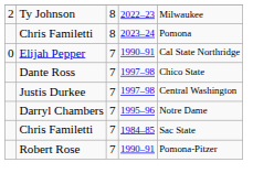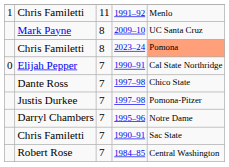 <table class="wikitable">
 <tr>
 </tr>
 <tr>
-<td>2</td>
-<td>Ty Johnson</td>
+<td>1</td>
+<td>Chris Familetti</td>
+<td>11</td>
+<td style="font-size:80%;"><a href='#'>1991–92</a></td>
+<td style="font-size:80%;">Menlo</td>
+</tr>
+<tr>
+<td></td>
+<td><a href='#'>Mark Payne</a></td>
 <td>8</td>
-<td style="font-size:80%;"><a href='#'>2022–23</a></td>
-<td style="font-size:80%;">Milwaukee</td>
+<td style="font-size:80%;"><a href='#'>2009–10</a></td>
+<td style="font-size:80%;">UC Santa Cruz</td>
 </tr>
 <tr>
 <td></td>
 <td>Chris Familetti</td>
 <td>8</td>
 <td style="font-size:80%;"><a href='#'>2023–24</a></td>
-<td style="font-size:80%;">Pomona</td>
+<td style="background: lightsalmon; font-size:80%;">Pomona</td>
 </tr>
 <tr>
 <td>0</td>
 <td><a href='#'>Elijah Pepper</a></td>
 <td>7</td>
 <td style="font-size:80%;"><a href='#'>1990–91</a></td>
 <td style="font-size:80%;">Cal State Northridge</td>
 </tr>
 <tr>
 <td></td>
 <td>Dante Ross</td>
 <td>7</td>
 <td style="font-size:80%;"><a href='#'>1997–98</a></td>
 <td style="font-size:80%;">Chico State</td>
 </tr>
 <tr>
 <td></td>
 <td>Justis Durkee</td>
 <td>7</td>
 <td style="font-size:80%;"><a href='#'>1997–98</a></td>
-<td style="font-size:80%;">Central Washington</td>
+<td style="font-size:80%;">Pomona-Pitzer</td>
 </tr>
 <tr>
 <td></td>
 <td>Darryl Chambers</td>
 <td>7</td>
 <td style="font-size:80%;"><a href='#'>1995–96</a></td>
 <td style="font-size:80%;">Notre Dame</td>
 </tr>
 <tr>
 <td></td>
 <td>Chris Familetti</td>
 <td>7</td>
-<td style="font-size:80%;"><a href='#'>1984–85</a></td>
+<td style="font-size:80%;"><a href='#'>1990–91</a></td>
 <td style="font-size:80%;">Sac State</td>
 </tr>
 <tr>
 <td></td>
 <td>Robert Rose</td>
 <td>7</td>
-<td style="font-size:80%;"><a href='#'>1990–91</a></td>
-<td style="font-size:80%;">Pomona-Pitzer</td>
+<td style="font-size:80%;"><a href='#'>1984–85</a></td>
+<td style="font-size:80%;">Central Washington</td>
 </tr>
 </table>
